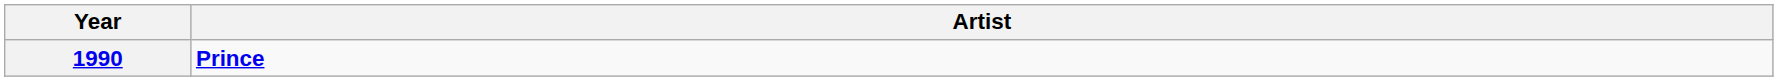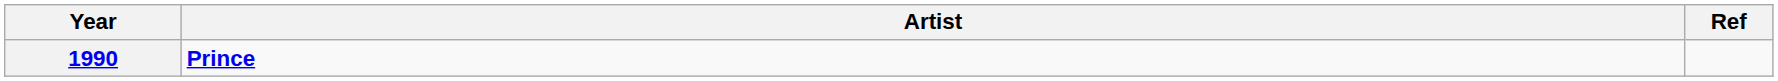 <table class="wikitable" width="100%">
 <tr>
 <th width="10%">Year</th>
 <th width="85%">Artist</th>
+<th width="5%">Ref</th>
 </tr>
 <tr>
 <th align="center"><a href='#'>1990<br></a></th>
 <td><strong><a href='#'>Prince</a></strong></td>
+<td align="center"></td>
 </tr>
 </table>
